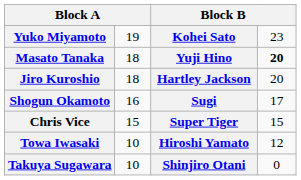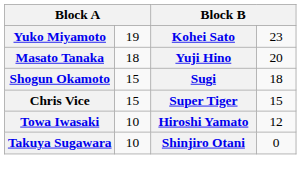 <table class="wikitable" style="margin: 1em auto 1em auto;text-align:center">
 <tr>
 <th colspan="2" style="width:50%">Block A</th>
 <th colspan="2" style="width:50%">Block B</th>
 </tr>
 <tr>
 <th><a href='#'>Yuko Miyamoto</a></th>
 <td style="width:35px">19</td>
 <th><a href='#'>Kohei Sato</a></th>
 <td style="width:35px">23</td>
 </tr>
 <tr>
 <th><a href='#'>Masato Tanaka</a></th>
 <td>18</td>
 <th><a href='#'>Yuji Hino</a></th>
-<td><strong>20</strong></td>
-</tr>
-<tr>
-<th><a href='#'>Jiro Kuroshio</a></th>
-<td>18</td>
-<th><a href='#'>Hartley Jackson</a></th>
 <td>20</td>
 </tr>
 <tr>
 <th><a href='#'>Shogun Okamoto</a></th>
-<td>16</td>
+<td>15</td>
 <th><a href='#'>Sugi</a></th>
-<td>17</td>
+<td>18</td>
 </tr>
 <tr>
 <th>Chris Vice</th>
 <td>15</td>
 <th><a href='#'>Super Tiger</a></th>
 <td>15</td>
 </tr>
 <tr>
 <th><a href='#'>Towa Iwasaki</a></th>
 <td>10</td>
 <th><a href='#'>Hiroshi Yamato</a></th>
 <td>12</td>
 </tr>
 <tr>
 <th><a href='#'>Takuya Sugawara</a></th>
 <td>10</td>
 <th><a href='#'>Shinjiro Otani</a></th>
 <td>0</td>
 </tr>
 </table>
